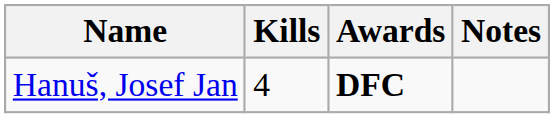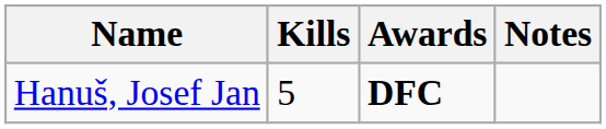 <table class=wikitable>
 <tr>
 <th>Name</th>
 <th>Kills</th>
 <th>Awards</th>
 <th>Notes</th>
 </tr>
 <tr>
 <td><a href='#'>Hanuš, Josef Jan</a></td>
-<td>4</td>
+<td>5</td>
 <td><strong>DFC</strong></td>
 <td></td>
 </tr>
 </table>
